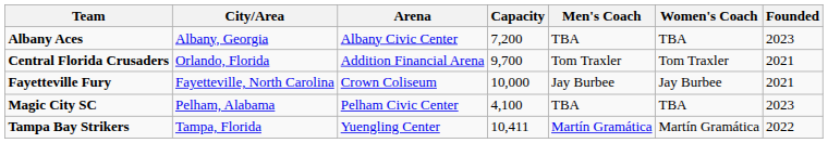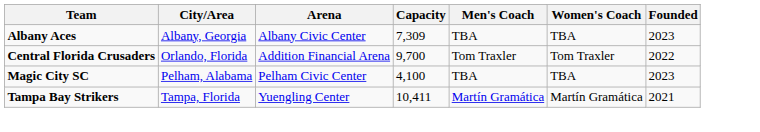 <table class="wikitable">
 <tr>
 <th>Team</th>
 <th>City/Area</th>
 <th>Arena</th>
 <th>Capacity</th>
 <th>Men's Coach</th>
 <th>Women's Coach</th>
 <th>Founded</th>
 </tr>
 <tr>
 <td><strong>Albany Aces</strong></td>
 <td><a href='#'>Albany, Georgia</a></td>
 <td><a href='#'>Albany Civic Center</a></td>
-<td>7,200</td>
+<td>7,309</td>
 <td>TBA</td>
 <td>TBA</td>
 <td>2023</td>
 </tr>
 <tr>
 <td><strong>Central Florida Crusaders</strong></td>
 <td><a href='#'>Orlando, Florida</a></td>
 <td><a href='#'>Addition Financial Arena</a></td>
 <td>9,700</td>
 <td>Tom Traxler</td>
 <td>Tom Traxler</td>
-<td>2021</td>
-</tr>
-<tr>
-<td><strong>Fayetteville Fury</strong></td>
-<td><a href='#'>Fayetteville, North Carolina</a></td>
-<td><a href='#'>Crown Coliseum</a></td>
-<td>10,000</td>
-<td>Jay Burbee</td>
-<td>Jay Burbee</td>
-<td>2021</td>
+<td>2022</td>
 </tr>
 <tr>
 <td><strong>Magic City SC</strong></td>
 <td><a href='#'>Pelham, Alabama</a></td>
 <td><a href='#'>Pelham Civic Center</a></td>
 <td>4,100</td>
 <td>TBA</td>
 <td>TBA</td>
 <td>2023</td>
 </tr>
 <tr>
 <td><strong>Tampa Bay Strikers</strong></td>
 <td><a href='#'>Tampa, Florida</a></td>
 <td><a href='#'>Yuengling Center</a></td>
 <td>10,411</td>
 <td><a href='#'>Martín Gramática</a></td>
 <td>Martín Gramática</td>
-<td>2022</td>
+<td>2021</td>
 </tr>
 </table>
